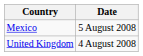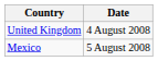 <table class="wikitable">
 <tr>
 <th>Country</th>
 <th>Date</th>
 </tr>
 <tr>
+<td><a href='#'>United Kingdom</a></td>
+<td>4 August 2008</td>
+</tr>
+<tr>
 <td><a href='#'>Mexico</a></td>
 <td>5 August 2008</td>
 </tr>
-<tr>
-<td><a href='#'>United Kingdom</a></td>
-<td>4 August 2008</td>
-</tr>
 </table>
